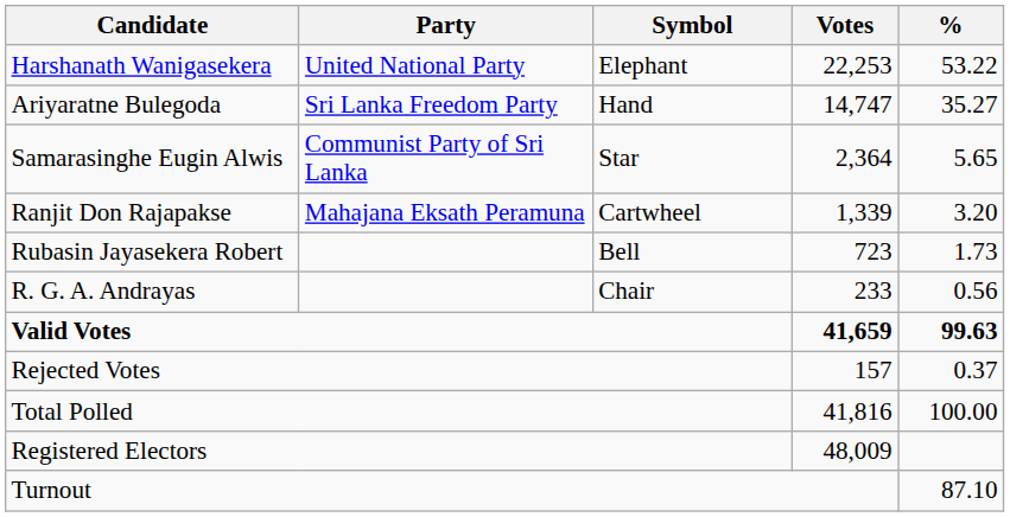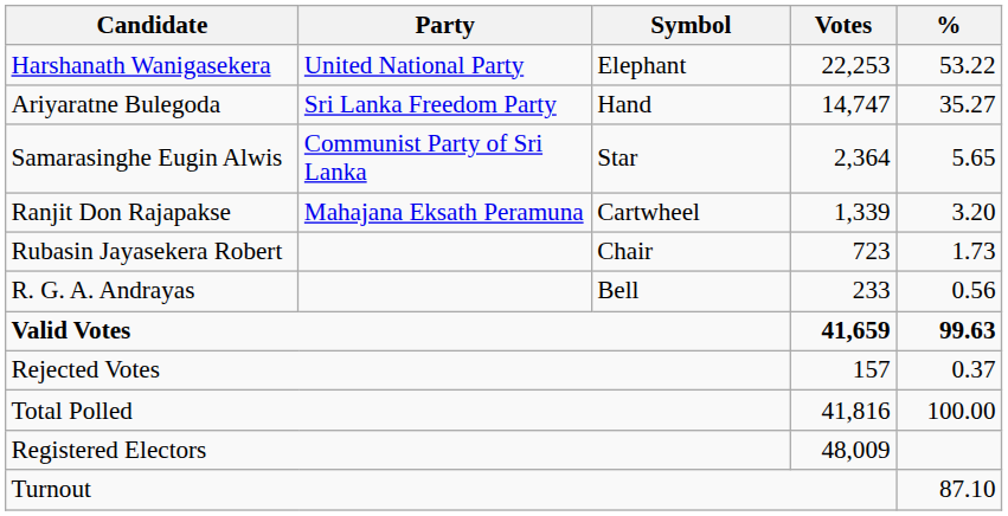 <table class="wikitable" border="1" style="text-align:right;">
 <tr>
 <th align=left width="180">Candidate</th>
 <th align=left width="180">Party</th>
 <th align=left width="120">Symbol</th>
 <th align=left width="60">Votes</th>
 <th align=left width="60">%</th>
 </tr>
 <tr>
 <td align=left><a href='#'>Harshanath Wanigasekera</a></td>
 <td align=left><a href='#'>United National Party</a></td>
 <td align=left>Elephant</td>
 <td align=right>22,253</td>
 <td align=right>53.22</td>
 </tr>
 <tr>
 <td align=left>Ariyaratne Bulegoda</td>
 <td align=left><a href='#'>Sri Lanka Freedom Party</a></td>
 <td align=left>Hand</td>
 <td align=right>14,747</td>
 <td align=right>35.27</td>
 </tr>
 <tr>
 <td align=left>Samarasinghe Eugin Alwis</td>
 <td align=left><a href='#'>Communist Party of Sri Lanka</a></td>
 <td align=left>Star</td>
 <td align=right>2,364</td>
 <td align=right>5.65</td>
 </tr>
 <tr>
 <td align=left>Ranjit Don Rajapakse</td>
 <td align=left><a href='#'>Mahajana Eksath Peramuna</a></td>
 <td align=left>Cartwheel</td>
 <td align=right>1,339</td>
 <td align=right>3.20</td>
 </tr>
 <tr>
 <td align=left>Rubasin Jayasekera Robert</td>
 <td align=left></td>
-<td align=left>Bell</td>
+<td align=left>Chair</td>
 <td align=right>723</td>
 <td align=right>1.73</td>
 </tr>
 <tr>
 <td align=left>R. G. A. Andrayas</td>
 <td align=left></td>
-<td align=left>Chair</td>
+<td align=left>Bell</td>
 <td align=right>233</td>
 <td align=right>0.56</td>
 </tr>
 <tr>
 <td align=left colspan=3><strong>Valid Votes</strong></td>
 <td align=right><strong>41,659</strong></td>
 <td align=right><strong>99.63</strong></td>
 </tr>
 <tr>
 <td align=left colspan=3>Rejected Votes</td>
 <td align=right>157</td>
 <td align=right>0.37</td>
 </tr>
 <tr>
 <td align=left colspan=3>Total Polled</td>
 <td align=right>41,816</td>
 <td align=right>100.00</td>
 </tr>
 <tr>
 <td align=left colspan=3>Registered Electors</td>
 <td align=right>48,009</td>
 <td></td>
 </tr>
 <tr>
 <td align=left colspan=4>Turnout</td>
 <td align=right>87.10</td>
 </tr>
 </table>
